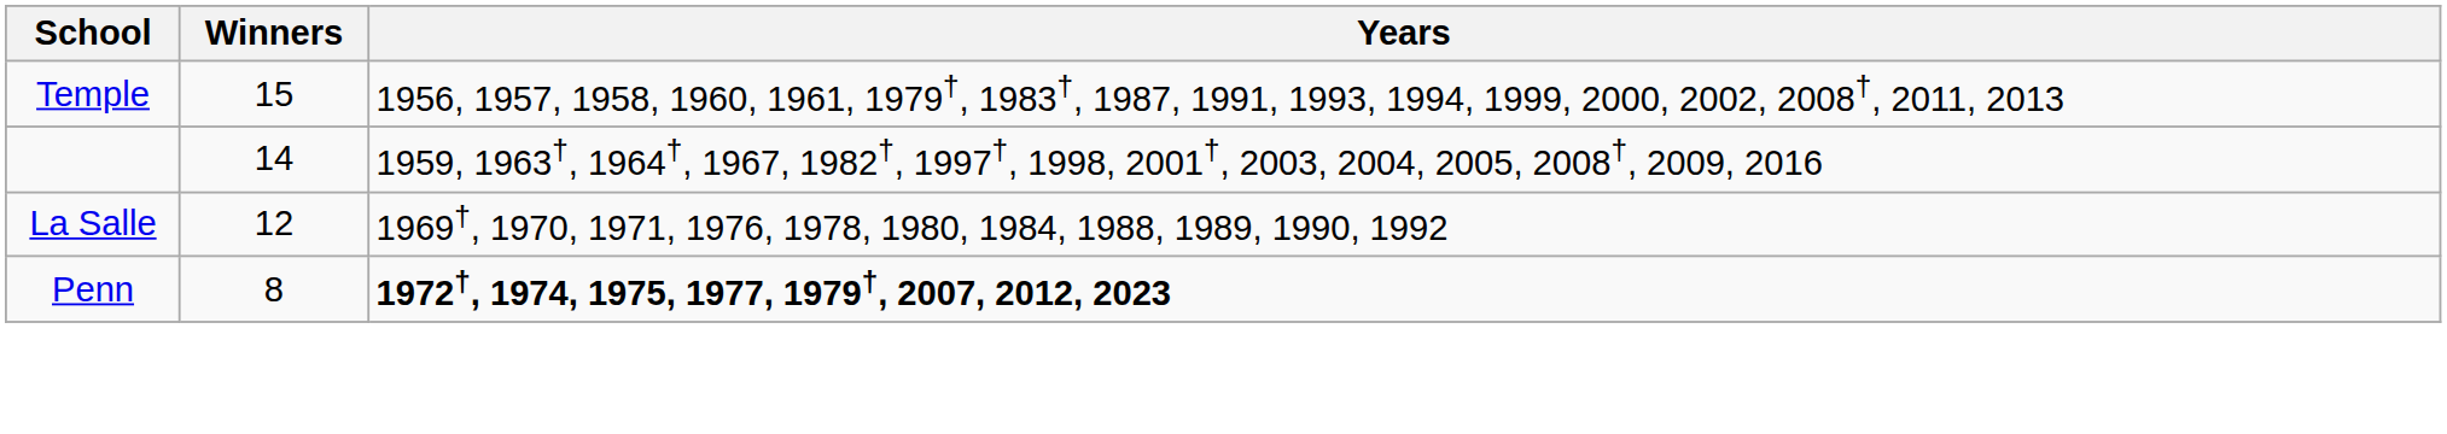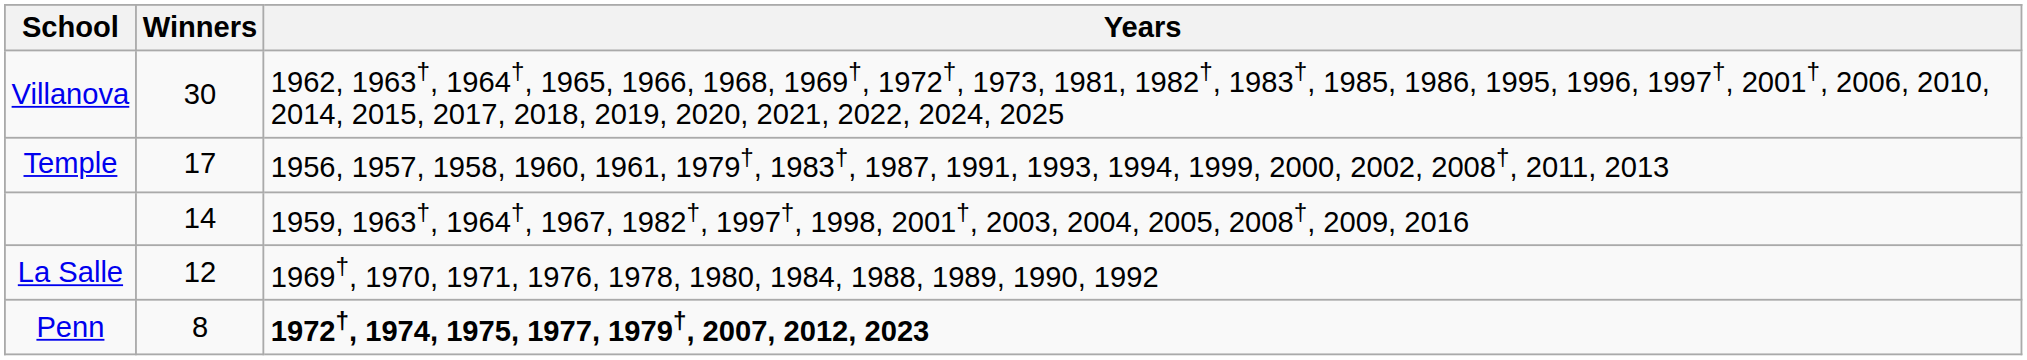 <table class="wikitable" border="1" width="70%">
 <tr>
 <th>School</th>
 <th>Winners</th>
 <th>Years</th>
 </tr>
 <tr align="center">
+<td><a href='#'>Villanova</a></td>
+<td>30</td>
+<td align="left">1962, 1963<sup>†</sup>, 1964<sup>†</sup>, 1965, 1966, 1968, 1969<sup>†</sup>, 1972<sup>†</sup>, 1973, 1981, 1982<sup>†</sup>, 1983<sup>†</sup>, 1985, 1986, 1995, 1996, 1997<sup>†</sup>, 2001<sup>†</sup>, 2006, 2010, 2014, 2015, 2017, 2018, 2019, 2020, 2021, 2022, 2024, 2025</td>
+</tr>
+<tr align="center">
 <td><a href='#'>Temple</a></td>
-<td>15</td>
+<td>17</td>
 <td align="left">1956, 1957, 1958, 1960, 1961, 1979<sup>†</sup>, 1983<sup>†</sup>, 1987, 1991, 1993, 1994, 1999, 2000, 2002, 2008<sup>†</sup>, 2011, 2013</td>
 </tr>
 <tr align="center">
 <td></td>
 <td>14</td>
 <td align="left">1959, 1963<sup>†</sup>, 1964<sup>†</sup>, 1967, 1982<sup>†</sup>, 1997<sup>†</sup>, 1998, 2001<sup>†</sup>, 2003, 2004, 2005, 2008<sup>†</sup>, 2009, 2016</td>
 </tr>
 <tr align="center">
 <td><a href='#'>La Salle</a></td>
 <td>12</td>
 <td align="left">1969<sup>†</sup>, 1970, 1971, 1976, 1978, 1980, 1984, 1988, 1989, 1990, 1992</td>
 </tr>
 <tr align="center">
 <td><a href='#'>Penn</a></td>
 <td>8</td>
 <td align="left"><strong>1972<sup>†</sup>, 1974, 1975, 1977, 1979<sup>†</sup>, 2007, 2012, 2023</strong></td>
 </tr>
 </table>
